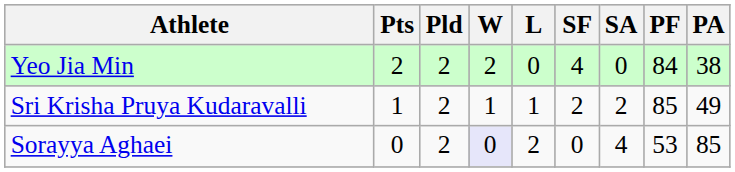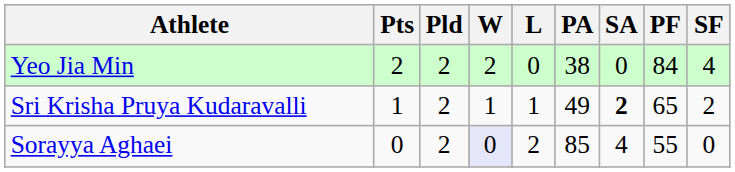 <table class=wikitable style="text-align:center">
 <tr>
 <th width="225">Athlete</th>
 <th width="20">Pts</th>
 <th width="20">Pld</th>
 <th width="20">W</th>
 <th width="20">L</th>
-<th width="20">SF</th>
+<th width="20">PA</th>
 <th width="20">SA</th>
 <th width="20">PF</th>
-<th width="20">PA</th>
+<th width="20">SF</th>
 </tr>
 <tr bgcolor="#ccffcc">
 <td style="text-align:left"> <a href='#'>Yeo Jia Min</a></td>
 <td>2</td>
 <td>2</td>
 <td>2</td>
 <td>0</td>
-<td>4</td>
+<td>38</td>
 <td>0</td>
 <td>84</td>
-<td>38</td>
+<td>4</td>
 </tr>
 <tr>
 <td style="text-align:left"> <a href='#'>Sri Krisha Pruya Kudaravalli</a></td>
 <td>1</td>
 <td>2</td>
 <td>1</td>
 <td>1</td>
+<td>49</td>
+<td><strong>2</strong></td>
+<td>65</td>
 <td>2</td>
-<td>2</td>
-<td>85</td>
-<td>49</td>
 </tr>
 <tr>
 <td style="text-align:left"> <a href='#'>Sorayya Aghaei</a></td>
 <td>0</td>
 <td>2</td>
 <td style="background: lavender;">0</td>
 <td>2</td>
+<td>85</td>
+<td>4</td>
+<td>55</td>
 <td>0</td>
-<td>4</td>
-<td>53</td>
-<td>85</td>
 </tr>
 </table>
